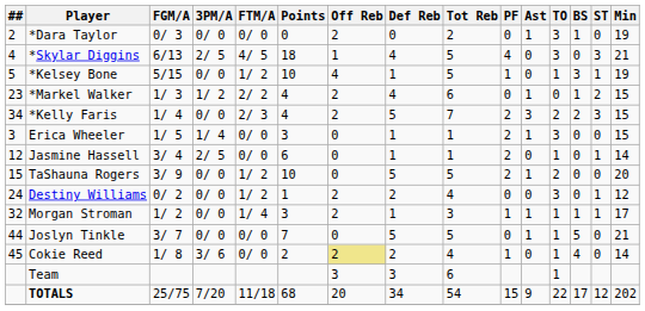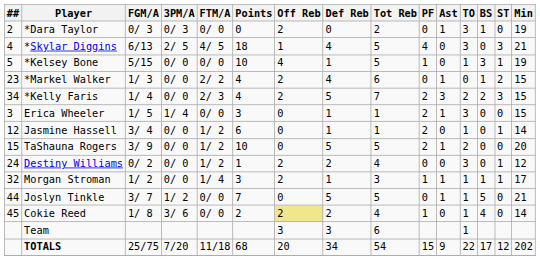 <table class="wikitable sortable">
 <tr>
 <th>##</th>
 <th>Player</th>
 <th>FGM/A</th>
 <th>3PM/A</th>
 <th>FTM/A</th>
 <th>Points</th>
 <th>Off Reb</th>
 <th>Def Reb</th>
 <th>Tot Reb</th>
 <th>PF</th>
 <th>Ast</th>
 <th>TO</th>
 <th>BS</th>
 <th>ST</th>
 <th>Min</th>
 </tr>
 <tr>
 <td>2</td>
 <td>*Dara Taylor</td>
 <td>0/ 3</td>
-<td>0/ 0</td>
+<td>0/ 3</td>
 <td>0/ 0</td>
 <td>0</td>
 <td>2</td>
 <td>0</td>
 <td>2</td>
 <td>0</td>
 <td>1</td>
 <td>3</td>
 <td>1</td>
 <td>0</td>
 <td>19</td>
 </tr>
 <tr>
 <td>4</td>
 <td>*<a href='#'>Skylar Diggins</a></td>
 <td>6/13</td>
 <td>2/ 5</td>
 <td>4/ 5</td>
 <td>18</td>
 <td>1</td>
 <td>4</td>
 <td>5</td>
 <td>4</td>
 <td>0</td>
 <td>3</td>
 <td>0</td>
 <td>3</td>
 <td>21</td>
 </tr>
 <tr>
 <td>5</td>
 <td>*Kelsey Bone</td>
 <td>5/15</td>
 <td>0/ 0</td>
-<td>1/ 2</td>
+<td>0/ 0</td>
 <td>10</td>
 <td>4</td>
 <td>1</td>
 <td>5</td>
 <td>1</td>
 <td>0</td>
 <td>1</td>
 <td>3</td>
 <td>1</td>
 <td>19</td>
 </tr>
 <tr>
 <td>23</td>
 <td>*Markel Walker</td>
 <td>1/ 3</td>
-<td>1/ 2</td>
+<td>0/ 0</td>
 <td>2/ 2</td>
 <td>4</td>
 <td>2</td>
 <td>4</td>
 <td>6</td>
 <td>0</td>
 <td>1</td>
 <td>0</td>
 <td>1</td>
 <td>2</td>
 <td>15</td>
 </tr>
 <tr>
 <td>34</td>
 <td>*Kelly Faris</td>
 <td>1/ 4</td>
 <td>0/ 0</td>
 <td>2/ 3</td>
 <td>4</td>
 <td>2</td>
 <td>5</td>
 <td>7</td>
 <td>2</td>
 <td>3</td>
 <td>2</td>
 <td>2</td>
 <td>3</td>
 <td>15</td>
 </tr>
 <tr>
 <td>3</td>
 <td>Erica Wheeler</td>
 <td>1/ 5</td>
 <td>1/ 4</td>
 <td>0/ 0</td>
 <td>3</td>
 <td>0</td>
 <td>1</td>
 <td>1</td>
 <td>2</td>
 <td>1</td>
 <td>3</td>
 <td>0</td>
 <td>0</td>
 <td>15</td>
 </tr>
 <tr>
 <td>12</td>
 <td>Jasmine Hassell</td>
 <td>3/ 4</td>
-<td>2/ 5</td>
 <td>0/ 0</td>
+<td>1/ 2</td>
 <td>6</td>
 <td>0</td>
 <td>1</td>
 <td>1</td>
 <td>2</td>
 <td>0</td>
 <td>1</td>
 <td>0</td>
 <td>1</td>
 <td>14</td>
 </tr>
 <tr>
 <td>15</td>
 <td>TaShauna Rogers</td>
 <td>3/ 9</td>
 <td>0/ 0</td>
 <td>1/ 2</td>
 <td>10</td>
 <td>0</td>
 <td>5</td>
 <td>5</td>
 <td>2</td>
 <td>1</td>
 <td>2</td>
 <td>0</td>
 <td>0</td>
 <td>20</td>
 </tr>
 <tr>
 <td>24</td>
 <td><a href='#'>Destiny Williams</a></td>
 <td>0/ 2</td>
 <td>0/ 0</td>
 <td>1/ 2</td>
 <td>1</td>
 <td>2</td>
 <td>2</td>
 <td>4</td>
 <td>0</td>
 <td>0</td>
 <td>3</td>
 <td>0</td>
 <td>1</td>
 <td>12</td>
 </tr>
 <tr>
 <td>32</td>
 <td>Morgan Stroman</td>
 <td>1/ 2</td>
 <td>0/ 0</td>
 <td>1/ 4</td>
 <td>3</td>
 <td>2</td>
 <td>1</td>
 <td>3</td>
 <td>1</td>
 <td>1</td>
 <td>1</td>
 <td>1</td>
 <td>1</td>
 <td>17</td>
 </tr>
 <tr>
 <td>44</td>
 <td>Joslyn Tinkle</td>
 <td>3/ 7</td>
-<td>0/ 0</td>
+<td>1/ 2</td>
 <td>0/ 0</td>
 <td>7</td>
 <td>0</td>
 <td>5</td>
 <td>5</td>
 <td>0</td>
 <td>1</td>
 <td>1</td>
 <td>5</td>
 <td>0</td>
 <td>21</td>
 </tr>
 <tr>
 <td>45</td>
 <td>Cokie Reed</td>
 <td>1/ 8</td>
 <td>3/ 6</td>
 <td>0/ 0</td>
 <td>2</td>
 <td style="background: khaki;">2</td>
 <td>2</td>
 <td>4</td>
 <td>1</td>
 <td>0</td>
 <td>1</td>
 <td>4</td>
 <td>0</td>
 <td>14</td>
 </tr>
 <tr>
 <td></td>
 <td>Team</td>
 <td></td>
 <td></td>
 <td></td>
 <td></td>
 <td>3</td>
 <td>3</td>
 <td>6</td>
 <td></td>
 <td></td>
 <td>1</td>
 <td></td>
 <td></td>
 <td></td>
 </tr>
 <tr>
 <td></td>
 <td><strong>TOTALS</strong></td>
 <td>25/75</td>
 <td>7/20</td>
 <td>11/18</td>
 <td>68</td>
 <td>20</td>
 <td>34</td>
 <td>54</td>
 <td>15</td>
 <td>9</td>
 <td>22</td>
 <td>17</td>
 <td>12</td>
 <td>202</td>
 </tr>
 <tr>
 </tr>
 </table>
